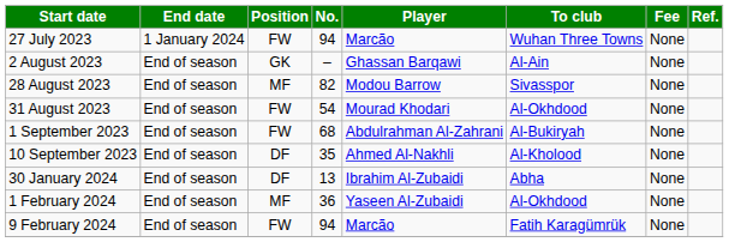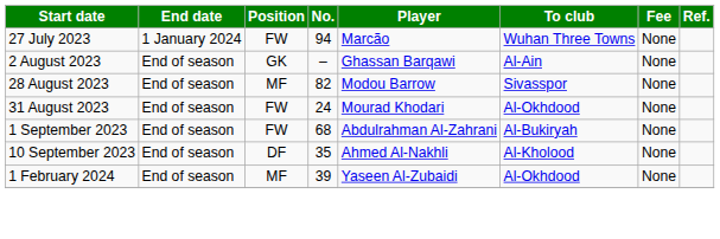 <table class="wikitable sortable">
 <tr>
 <th style="background:green; color:white;"><strong>Start date</strong></th>
 <th style="background:green; color:white;"><strong>End date</strong></th>
 <th style="background:green; color:white;"><strong>Position</strong></th>
 <th style="background:green; color:white;"><strong>No.</strong></th>
 <th style="background:green; color:white;"><strong>Player</strong></th>
 <th style="background:green; color:white;"><strong>To club</strong></th>
 <th style="background:green; color:white;"><strong>Fee</strong></th>
 <th style="background:green; color:white;"><strong>Ref.</strong></th>
 </tr>
 <tr>
 <td>27 July 2023</td>
 <td>1 January 2024</td>
 <td style="text-align:center;">FW</td>
 <td style="text-align:center;">94</td>
 <td style="text-align:left;"> <a href='#'>Marcão</a></td>
 <td style="text-align:left;"> <a href='#'>Wuhan Three Towns</a></td>
 <td>None</td>
 <td></td>
 </tr>
 <tr>
 <td>2 August 2023</td>
 <td>End of season</td>
 <td style="text-align:center;">GK</td>
 <td style="text-align:center;">–</td>
 <td style="text-align:left;"> <a href='#'>Ghassan Barqawi</a></td>
 <td style="text-align:left;"> <a href='#'>Al-Ain</a></td>
 <td>None</td>
 <td></td>
 </tr>
 <tr>
 <td>28 August 2023</td>
 <td>End of season</td>
 <td style="text-align:center;">MF</td>
 <td style="text-align:center;">82</td>
 <td style="text-align:left;"> <a href='#'>Modou Barrow</a></td>
 <td style="text-align:left;"> <a href='#'>Sivasspor</a></td>
 <td>None</td>
 <td></td>
 </tr>
 <tr>
 <td>31 August 2023</td>
 <td>End of season</td>
 <td style="text-align:center;">FW</td>
-<td style="text-align:center;">54</td>
+<td style="text-align:center;">24</td>
 <td style="text-align:left;"> <a href='#'>Mourad Khodari</a></td>
 <td style="text-align:left;"> <a href='#'>Al-Okhdood</a></td>
 <td>None</td>
 <td></td>
 </tr>
 <tr>
 <td>1 September 2023</td>
 <td>End of season</td>
 <td style="text-align:center;">FW</td>
 <td style="text-align:center;">68</td>
 <td style="text-align:left;"> <a href='#'>Abdulrahman Al-Zahrani</a></td>
 <td style="text-align:left;"> <a href='#'>Al-Bukiryah</a></td>
 <td>None</td>
 <td></td>
 </tr>
 <tr>
 <td>10 September 2023</td>
 <td>End of season</td>
 <td style="text-align:center;">DF</td>
 <td style="text-align:center;">35</td>
 <td style="text-align:left;"> <a href='#'>Ahmed Al-Nakhli</a></td>
 <td style="text-align:left;"> <a href='#'>Al-Kholood</a></td>
 <td>None</td>
 <td></td>
 </tr>
 <tr>
-<td>30 January 2024</td>
-<td>End of season</td>
-<td style="text-align:center;">DF</td>
-<td style="text-align:center;">13</td>
-<td style="text-align:left;"> <a href='#'>Ibrahim Al-Zubaidi</a></td>
-<td style="text-align:left;"> <a href='#'>Abha</a></td>
-<td>None</td>
-<td></td>
-</tr>
-<tr>
 <td>1 February 2024</td>
 <td>End of season</td>
 <td style="text-align:center;">MF</td>
-<td style="text-align:center;">36</td>
+<td style="text-align:center;">39</td>
 <td style="text-align:left;"> <a href='#'>Yaseen Al-Zubaidi</a></td>
 <td style="text-align:left;"> <a href='#'>Al-Okhdood</a></td>
 <td>None</td>
 <td></td>
 </tr>
 <tr>
-<td>9 February 2024</td>
-<td>End of season</td>
-<td style="text-align:center;">FW</td>
-<td style="text-align:center;">94</td>
-<td style="text-align:left;"> <a href='#'>Marcão</a></td>
-<td style="text-align:left;"> <a href='#'>Fatih Karagümrük</a></td>
-<td>None</td>
-<td></td>
-</tr>
-<tr>
 </tr>
 </table>
